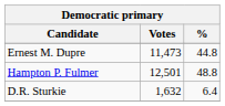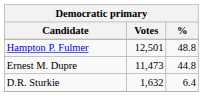 <table class="wikitable" align="left" style="margin: 1em 1em 1em 0; font-size: 95%;">
 <tr>
 <th colspan="3">Democratic primary</th>
 </tr>
 <tr>
 <th colspan="1" style="width: 170px">Candidate</th>
 <th style="width: 50px">Votes</th>
 <th style="width: 40px">%</th>
 </tr>
 <tr>
 </tr>
 <tr>
+<td><a href='#'>Hampton P. Fulmer</a></td>
+<td align="right">12,501</td>
+<td align="right">48.8</td>
+</tr>
+<tr>
 <td>Ernest M. Dupre</td>
 <td align="right">11,473</td>
 <td align="right">44.8</td>
-</tr>
-<tr>
-<td><a href='#'>Hampton P. Fulmer</a></td>
-<td align="right">12,501</td>
-<td align="right">48.8</td>
 </tr>
 <tr>
 <td>D.R. Sturkie</td>
 <td align="right">1,632</td>
 <td align="right">6.4</td>
 </tr>
 <tr>
 </tr>
 </table>
